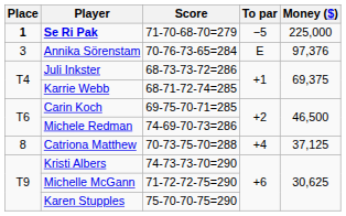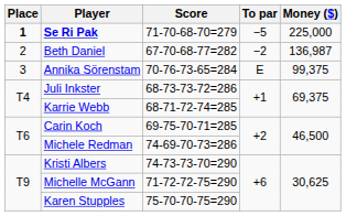 <table class="wikitable">
 <tr>
 <th>Place</th>
 <th>Player</th>
 <th>Score</th>
 <th>To par</th>
 <th>Money (<a href='#'>$</a>)</th>
 </tr>
 <tr>
 <td align=center><strong>1</strong></td>
 <td> <strong><a href='#'>Se Ri Pak</a></strong></td>
 <td>71-70-68-70=279</td>
 <td align=center>−5</td>
 <td align=center>225,000</td>
 </tr>
 <tr>
+<td align=center>2</td>
+<td> <a href='#'>Beth Daniel</a></td>
+<td>67-70-68-77=282</td>
+<td align=center>−2</td>
+<td align=center>136,987</td>
+</tr>
+<tr>
 <td align=center>3</td>
 <td> <a href='#'>Annika Sörenstam</a></td>
 <td>70-76-73-65=284</td>
 <td align=center>E</td>
-<td align=center>97,376</td>
+<td align=center>99,375</td>
 </tr>
 <tr>
 <td align=center rowspan=2>T4</td>
 <td> <a href='#'>Juli Inkster</a></td>
 <td>68-73-73-72=286</td>
 <td align=center rowspan=2>+1</td>
 <td align=center rowspan=2>69,375</td>
 </tr>
 <tr>
 <td> <a href='#'>Karrie Webb</a></td>
 <td>68-71-72-74=285</td>
 </tr>
 <tr>
 <td align=center rowspan=2>T6</td>
 <td> <a href='#'>Carin Koch</a></td>
 <td>69-75-70-71=285</td>
 <td align=center rowspan=2>+2</td>
 <td align=center rowspan=2>46,500</td>
 </tr>
 <tr>
 <td> <a href='#'>Michele Redman</a></td>
 <td>74-69-70-73=286</td>
 </tr>
 <tr>
-<td align=center>8</td>
-<td> <a href='#'>Catriona Matthew</a></td>
-<td>70-73-75-70=288</td>
-<td align=center>+4</td>
-<td align=center>37,125</td>
-</tr>
-<tr>
 <td align=center rowspan=3>T9</td>
 <td> <a href='#'>Kristi Albers</a></td>
 <td>74-73-73-70=290</td>
 <td align=center rowspan=3>+6</td>
 <td align=center rowspan=3>30,625</td>
 </tr>
 <tr>
 <td> <a href='#'>Michelle McGann</a></td>
 <td>71-72-72-75=290</td>
 </tr>
 <tr>
 <td> <a href='#'>Karen Stupples</a></td>
 <td>75-70-70-75=290</td>
 </tr>
 </table>
